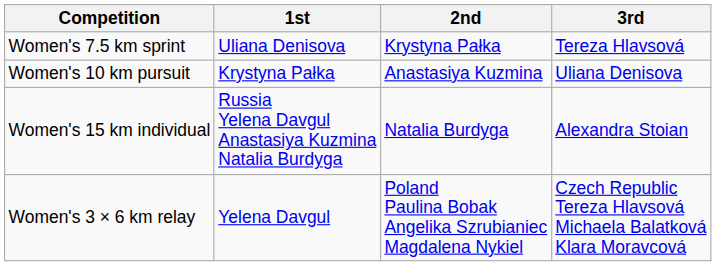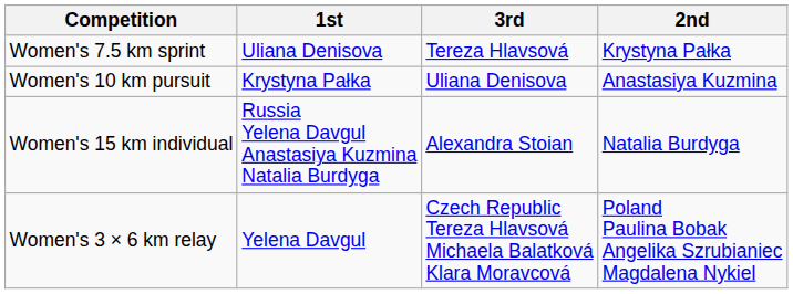 <table class="wikitable">
 <tr>
 <th>Competition</th>
 <th>1st</th>
+<th>3rd</th>
 <th>2nd</th>
-<th>3rd</th>
 </tr>
 <tr>
 <td>Women's 7.5 km sprint</td>
 <td> <a href='#'>Uliana Denisova</a></td>
+<td> <a href='#'>Tereza Hlavsová</a></td>
 <td> <a href='#'>Krystyna Pałka</a></td>
-<td> <a href='#'>Tereza Hlavsová</a></td>
 </tr>
 <tr>
 <td>Women's 10 km pursuit</td>
 <td> <a href='#'>Krystyna Pałka</a></td>
+<td> <a href='#'>Uliana Denisova</a></td>
 <td> <a href='#'>Anastasiya Kuzmina</a></td>
-<td> <a href='#'>Uliana Denisova</a></td>
 </tr>
 <tr>
 <td>Women's 15 km individual</td>
 <td> <a href='#'>Russia</a><br><a href='#'>Yelena Davgul</a><br><a href='#'>Anastasiya Kuzmina</a><br><a href='#'>Natalia Burdyga</a></td>
+<td> <a href='#'>Alexandra Stoian</a></td>
 <td> <a href='#'>Natalia Burdyga</a></td>
-<td> <a href='#'>Alexandra Stoian</a></td>
 </tr>
 <tr>
 <td>Women's 3 × 6 km relay</td>
 <td> <a href='#'>Yelena Davgul</a></td>
+<td> <a href='#'>Czech Republic</a><br><a href='#'>Tereza Hlavsová</a><br><a href='#'>Michaela Balatková</a><br><a href='#'>Klara Moravcová</a></td>
 <td> <a href='#'>Poland</a><br><a href='#'>Paulina Bobak</a><br><a href='#'>Angelika Szrubianiec</a><br><a href='#'>Magdalena Nykiel</a></td>
-<td> <a href='#'>Czech Republic</a><br><a href='#'>Tereza Hlavsová</a><br><a href='#'>Michaela Balatková</a><br><a href='#'>Klara Moravcová</a></td>
 </tr>
 </table>
